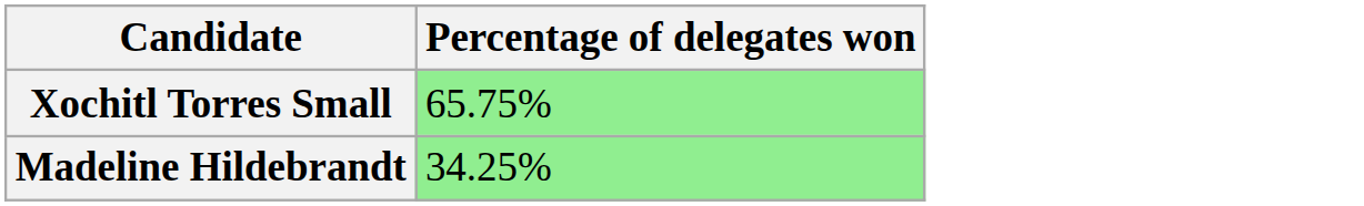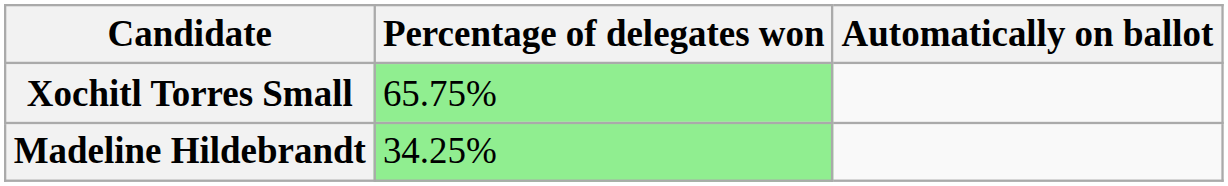 <table class="wikitable">
 <tr valign= bottom>
 <th>Candidate</th>
 <th>Percentage of delegates won</th>
+<th>Automatically on ballot</th>
 </tr>
 <tr>
 <th>Xochitl Torres Small</th>
 <td bgcolor=lightgreen>65.75%</td>
+<td></td>
 </tr>
 <tr>
 <th>Madeline Hildebrandt</th>
 <td bgcolor=lightgreen>34.25%</td>
+<td></td>
 </tr>
 </table>
